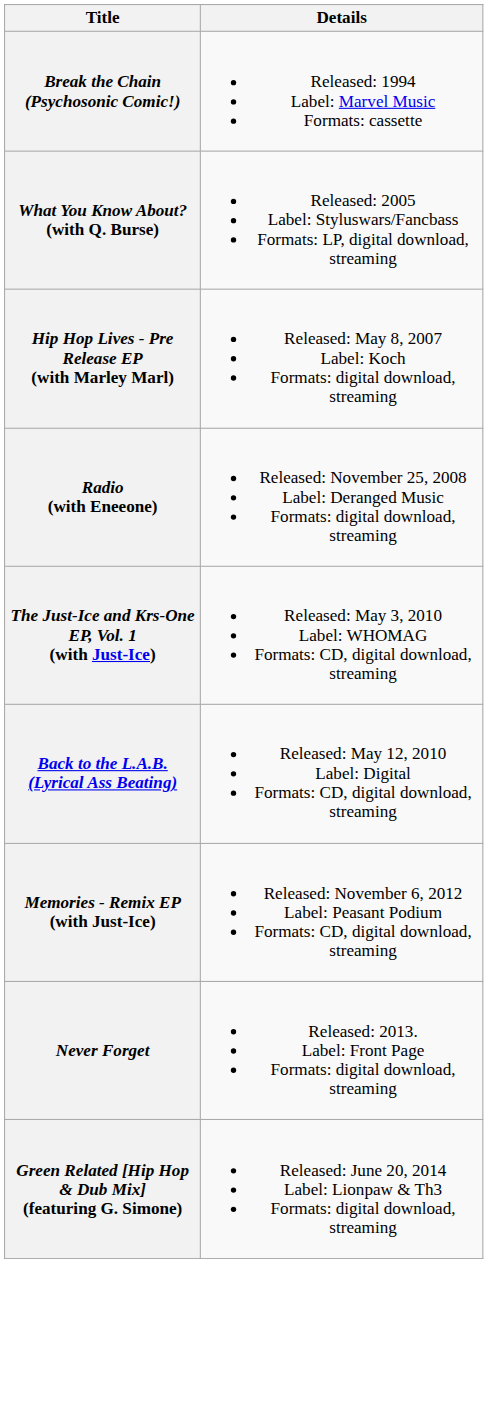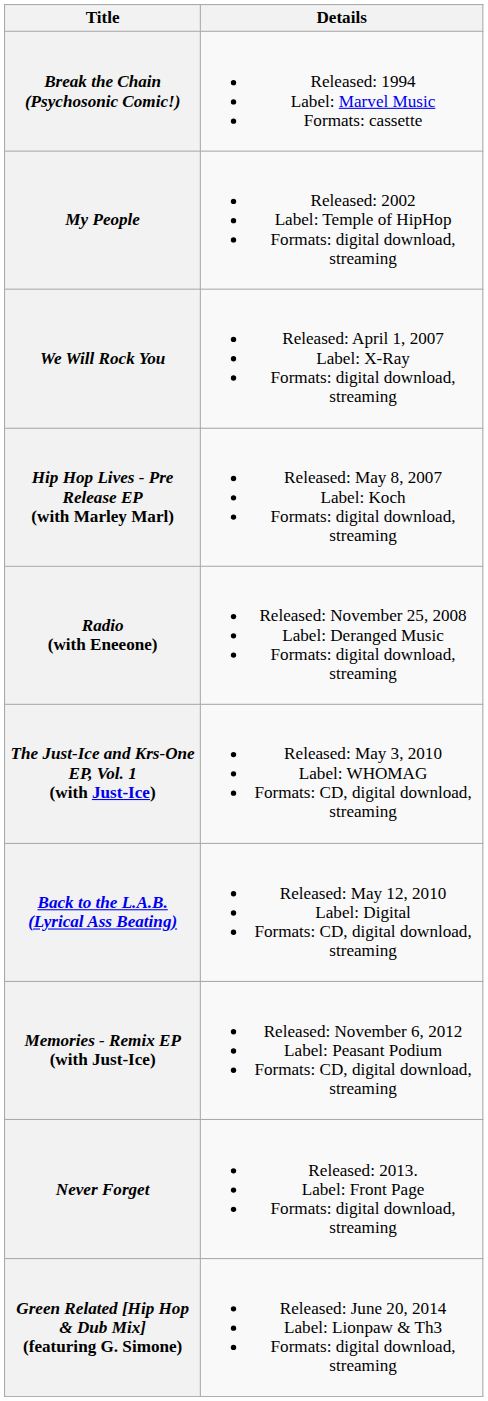 <table class="wikitable plainrowheaders" style="text-align:center;">
 <tr>
 <th scope="col" rowspan="1" style="width:11em;">Title</th>
 <th scope="col" rowspan="1" style="width:16em;">Details</th>
 </tr>
 <tr>
 <th scope="row"><em>Break the Chain (Psychosonic Comic!)</em></th>
 <td><br><ul><li>Released: 1994</li><li>Label: <a href='#'>Marvel Music</a></li><li>Formats: cassette</li></ul></td>
 </tr>
 <tr>
-<th scope="row"><em>What You Know About?</em><br><span>(with Q. Burse)</span></th>
-<td><br><ul><li>Released: 2005</li><li>Label: Styluswars/Fancbass</li><li>Formats: LP, digital download, streaming</li></ul></td>
+<th scope="row"><em>My People</em></th>
+<td><br><ul><li>Released: 2002</li><li>Label: Temple of HipHop</li><li>Formats: digital download, streaming</li></ul></td>
+</tr>
+<tr>
+<th scope="row"><em>We Will Rock You</em></th>
+<td><br><ul><li>Released: April 1, 2007</li><li>Label: X-Ray</li><li>Formats: digital download, streaming</li></ul></td>
 </tr>
 <tr>
 <th scope="row"><em>Hip Hop Lives - Pre Release EP</em><br><span>(with Marley Marl)</span></th>
 <td><br><ul><li>Released: May 8, 2007</li><li>Label: Koch</li><li>Formats: digital download, streaming</li></ul></td>
 </tr>
 <tr>
 <th scope="row"><em>Radio</em><br><span>(with Eneeone)</span></th>
 <td><br><ul><li>Released: November 25, 2008</li><li>Label: Deranged Music</li><li>Formats: digital download, streaming</li></ul></td>
 </tr>
 <tr>
 <th scope="row"><em>The Just-Ice and Krs-One EP, Vol. 1</em><br><span>(with <a href='#'>Just-Ice</a>)</span></th>
 <td><br><ul><li>Released: May 3, 2010</li><li>Label: WHOMAG</li><li>Formats: CD, digital download, streaming</li></ul></td>
 </tr>
 <tr>
 <th scope="row"><em><a href='#'>Back to the L.A.B. (Lyrical Ass Beating)</a></em></th>
 <td><br><ul><li>Released: May 12, 2010</li><li>Label: Digital</li><li>Formats: CD, digital download, streaming</li></ul></td>
 </tr>
 <tr>
 <th scope="row"><em>Memories - Remix EP</em><br><span>(with Just-Ice)</span></th>
 <td><br><ul><li>Released: November 6, 2012</li><li>Label: Peasant Podium</li><li>Formats: CD, digital download, streaming</li></ul></td>
 </tr>
 <tr>
 <th scope="row"><em>Never Forget</em></th>
 <td><br><ul><li>Released: 2013.</li><li>Label: Front Page</li><li>Formats: digital download, streaming</li></ul></td>
 </tr>
 <tr>
 <th scope="row"><em>Green Related [Hip Hop & Dub Mix]</em><br><span>(featuring G. Simone)</span></th>
 <td><br><ul><li>Released: June 20, 2014</li><li>Label: Lionpaw & Th3</li><li>Formats: digital download, streaming</li></ul></td>
 </tr>
 </table>
